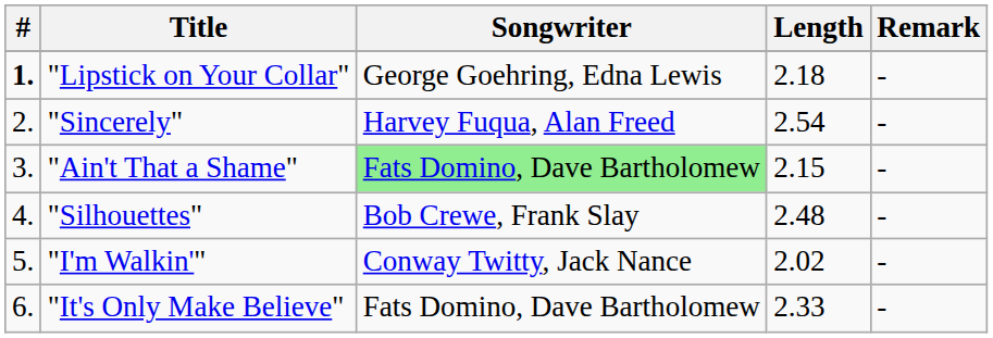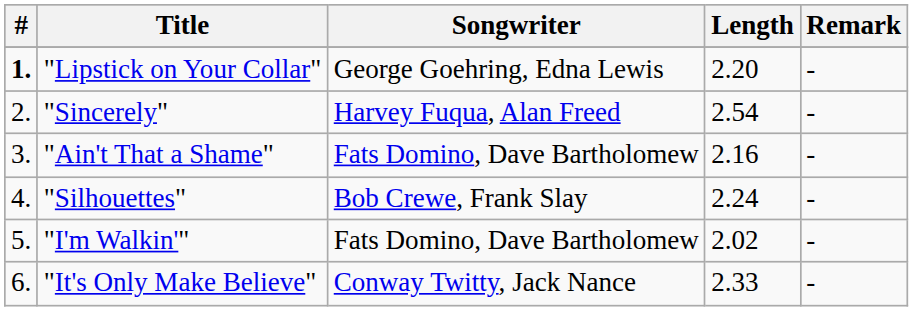 <table class="wikitable">
 <tr>
 <th>#</th>
 <th>Title</th>
 <th>Songwriter</th>
 <th>Length</th>
 <th>Remark</th>
 </tr>
 <tr bgcolor="#ebf5ff">
 </tr>
 <tr>
 <td><strong>1.</strong></td>
 <td>"<a href='#'>Lipstick on Your Collar</a>"</td>
 <td>George Goehring, Edna Lewis</td>
-<td>2.18</td>
+<td>2.20</td>
 <td>-</td>
 </tr>
 <tr>
 <td>2.</td>
 <td>"<a href='#'>Sincerely</a>"</td>
 <td><a href='#'>Harvey Fuqua</a>, <a href='#'>Alan Freed</a></td>
 <td>2.54</td>
 <td>-</td>
 </tr>
 <tr>
 <td>3.</td>
 <td>"<a href='#'>Ain't That a Shame</a>"</td>
-<td style="background: lightgreen;"><a href='#'>Fats Domino</a>, Dave Bartholomew</td>
-<td>2.15</td>
+<td><a href='#'>Fats Domino</a>, Dave Bartholomew</td>
+<td>2.16</td>
 <td>-</td>
 </tr>
 <tr>
 <td>4.</td>
 <td>"<a href='#'>Silhouettes</a>"</td>
 <td><a href='#'>Bob Crewe</a>, Frank Slay</td>
-<td>2.48</td>
+<td>2.24</td>
 <td>-</td>
 </tr>
 <tr>
 <td>5.</td>
 <td>"<a href='#'>I'm Walkin'</a>"</td>
-<td><a href='#'>Conway Twitty</a>, Jack Nance</td>
+<td>Fats Domino, Dave Bartholomew</td>
 <td>2.02</td>
 <td>-</td>
 </tr>
 <tr>
 <td>6.</td>
 <td>"<a href='#'>It's Only Make Believe</a>"</td>
-<td>Fats Domino, Dave Bartholomew</td>
+<td><a href='#'>Conway Twitty</a>, Jack Nance</td>
 <td>2.33</td>
 <td>-</td>
 </tr>
 </table>
